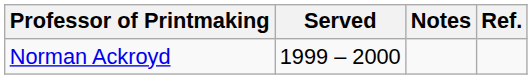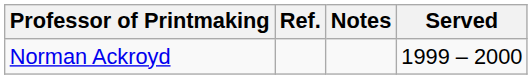 <table class="wikitable">
 <tr>
 <th>Professor of Printmaking</th>
+<th>Ref.</th>
+<th>Notes</th>
 <th>Served</th>
-<th>Notes</th>
-<th>Ref.</th>
 </tr>
 <tr>
 <td><a href='#'>Norman Ackroyd</a></td>
-<td>1999 – 2000</td>
 <td></td>
 <td></td>
+<td>1999 – 2000</td>
 </tr>
 </table>
